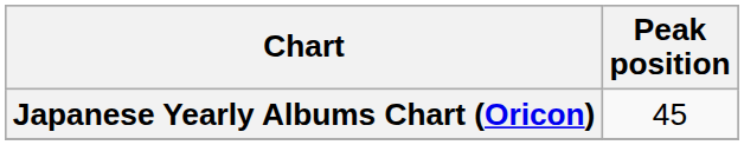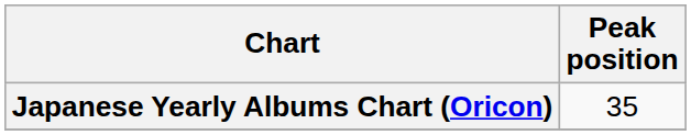 <table class="wikitable sortable plainrowheaders">
 <tr>
 <th>Chart</th>
 <th>Peak<br>position</th>
 </tr>
 <tr>
 <th scope="row">Japanese Yearly Albums Chart (<a href='#'>Oricon</a>)</th>
-<td align="center">45</td>
+<td align="center">35</td>
 </tr>
 <tr>
 </tr>
 </table>
